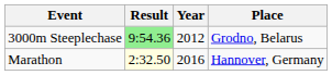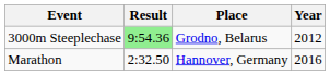 <table class=wikitable style="font-size:100%">
 <tr>
 <th>Event</th>
 <th>Result</th>
+<th>Place</th>
 <th>Year</th>
-<th>Place</th>
 </tr>
 <tr>
 <td>3000m Steeplechase</td>
 <td style="background: lightgreen;">9:54.36</td>
+<td><a href='#'>Grodno</a>, Belarus</td>
 <td>2012</td>
-<td><a href='#'>Grodno</a>, Belarus</td>
 </tr>
 <tr>
 <td>Marathon</td>
-<td style="background: lightyellow;">2:32.50</td>
+<td>2:32.50</td>
+<td><a href='#'>Hannover</a>, Germany</td>
 <td>2016</td>
-<td><a href='#'>Hannover</a>, Germany</td>
 </tr>
 </table>
